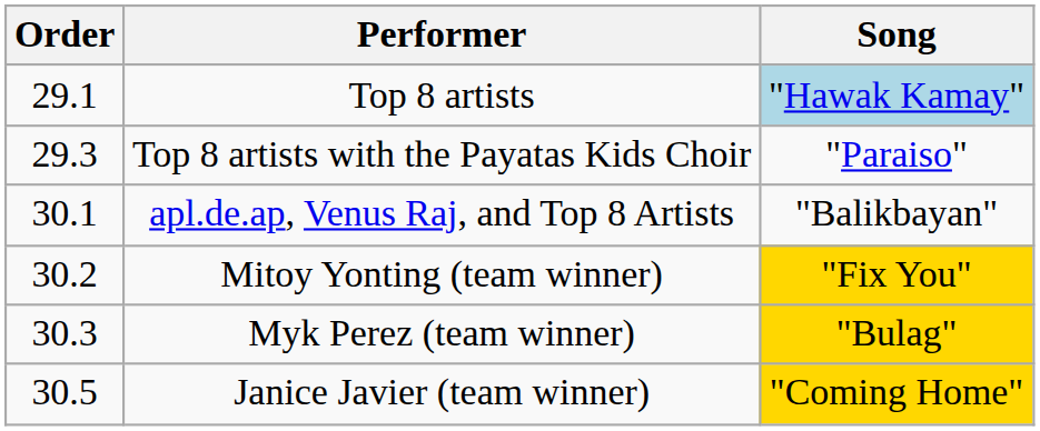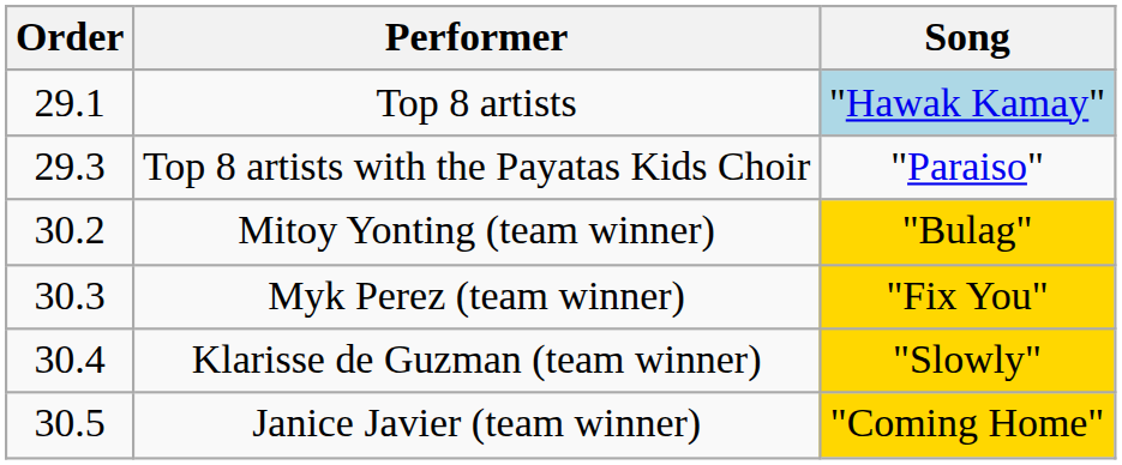 <table class="wikitable" style="text-align:center;">
 <tr>
 <th>Order</th>
 <th>Performer</th>
 <th>Song</th>
 </tr>
 <tr>
 <td>29.1</td>
 <td>Top 8 artists<br></td>
 <td style="background: lightblue;">"<a href='#'>Hawak Kamay</a>"</td>
 </tr>
 <tr>
 <td>29.3</td>
 <td>Top 8 artists with the Payatas Kids Choir</td>
 <td>"<a href='#'>Paraiso</a>"</td>
 </tr>
 <tr>
-<td>30.1</td>
-<td><a href='#'>apl.de.ap</a>, <a href='#'>Venus Raj</a>, and Top 8 Artists</td>
-<td>"Balikbayan"</td>
-</tr>
-<tr>
 <td>30.2</td>
 <td>Mitoy Yonting (team winner)</td>
-<td style="background:gold;">"Fix You"</td>
+<td style="background:gold;">"Bulag"</td>
 </tr>
 <tr>
 <td>30.3</td>
 <td>Myk Perez (team winner)</td>
-<td style="background:gold;">"Bulag"</td>
+<td style="background:gold;">"Fix You"</td>
+</tr>
+<tr>
+<td>30.4</td>
+<td>Klarisse de Guzman (team winner)</td>
+<td style="background:gold;">"Slowly"</td>
 </tr>
 <tr>
 <td>30.5</td>
 <td>Janice Javier (team winner)</td>
 <td style="background:gold;">"Coming Home"</td>
 </tr>
 </table>
